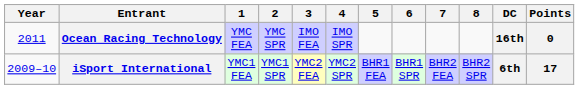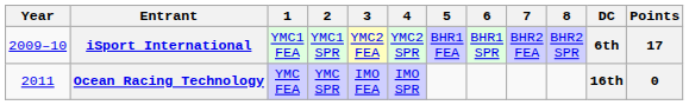 <table class="wikitable" style="text-align:center; font-size:85%">
 <tr>
 <th>Year</th>
 <th>Entrant</th>
 <th>1</th>
 <th>2</th>
 <th>3</th>
 <th>4</th>
 <th>5</th>
 <th>6</th>
 <th>7</th>
 <th>8</th>
 <th>DC</th>
 <th>Points</th>
 </tr>
 <tr>
+<td nowrap><a href='#'>2009–10</a></td>
+<th nowrap><a href='#'>iSport International</a></th>
+<td style="background:#dfffdf;"><a href='#'>YMC1<br>FEA</a><br></td>
+<td style="background:#dfffdf;"><a href='#'>YMC1<br>SPR</a><br></td>
+<td style="background:#ffffbf;"><a href='#'>YMC2<br>FEA</a><br></td>
+<td style="background:#dfffdf;"><a href='#'>YMC2<br>SPR</a><br></td>
+<td style="background:#cfcfff;"><a href='#'>BHR1<br>FEA</a><br></td>
+<td style="background:#dfffdf;"><a href='#'>BHR1<br>SPR</a><br></td>
+<td style="background:#cfcfff;"><a href='#'>BHR2<br>FEA</a><br></td>
+<td style="background:#cfcfff;"><a href='#'>BHR2<br>SPR</a><br></td>
+<th>6th</th>
+<th>17</th>
+</tr>
+<tr>
 <td><a href='#'>2011</a></td>
 <th nowrap><a href='#'>Ocean Racing Technology</a></th>
 <td style="background:#cfcfff;"><a href='#'>YMC<br>FEA</a><br></td>
 <td style="background:#cfcfff;"><a href='#'>YMC<br>SPR</a><br></td>
 <td style="background:#cfcfff;"><a href='#'>IMO<br>FEA</a><br></td>
 <td style="background:#cfcfff;"><a href='#'>IMO<br>SPR</a><br></td>
 <td></td>
 <td></td>
 <td></td>
 <td></td>
 <th>16th</th>
 <th>0</th>
 </tr>
-<tr>
-<td nowrap><a href='#'>2009–10</a></td>
-<th nowrap><a href='#'>iSport International</a></th>
-<td style="background:#dfffdf;"><a href='#'>YMC1<br>FEA</a><br></td>
-<td style="background:#dfffdf;"><a href='#'>YMC1<br>SPR</a><br></td>
-<td style="background:#ffffbf;"><a href='#'>YMC2<br>FEA</a><br></td>
-<td style="background:#dfffdf;"><a href='#'>YMC2<br>SPR</a><br></td>
-<td style="background:#cfcfff;"><a href='#'>BHR1<br>FEA</a><br></td>
-<td style="background:#dfffdf;"><a href='#'>BHR1<br>SPR</a><br></td>
-<td style="background:#cfcfff;"><a href='#'>BHR2<br>FEA</a><br></td>
-<td style="background:#cfcfff;"><a href='#'>BHR2<br>SPR</a><br></td>
-<th>6th</th>
-<th>17</th>
-</tr>
 </table>
